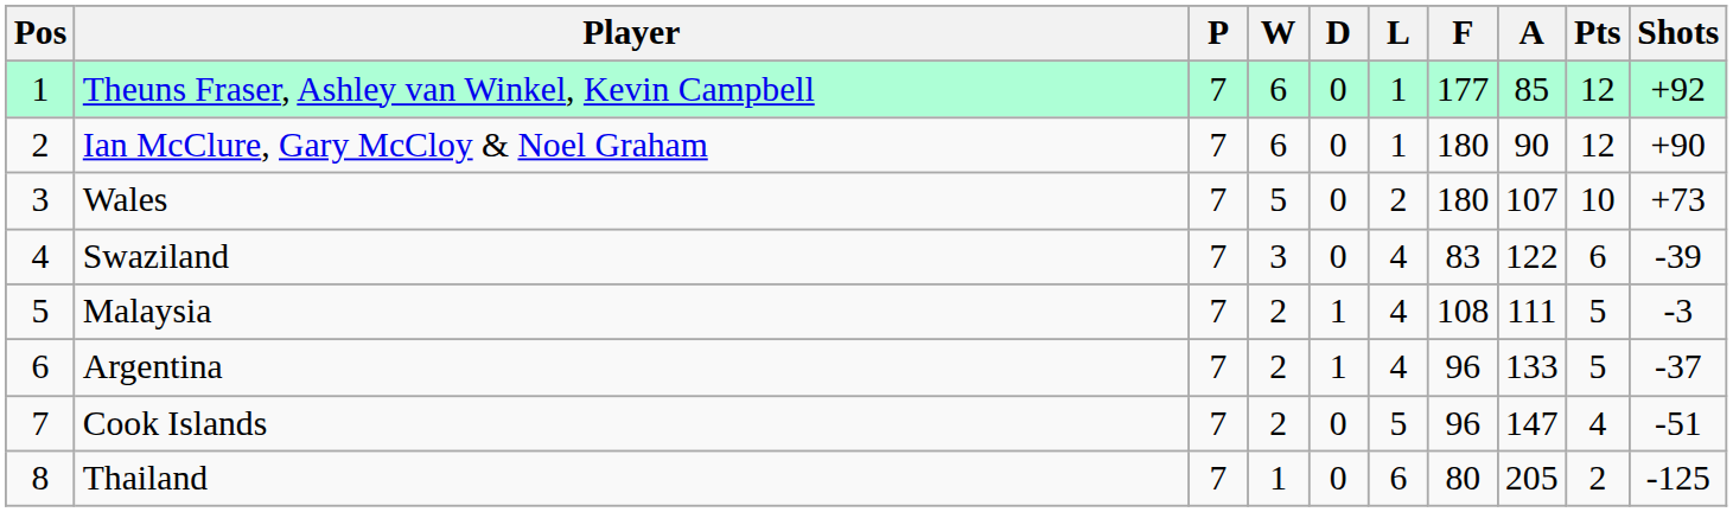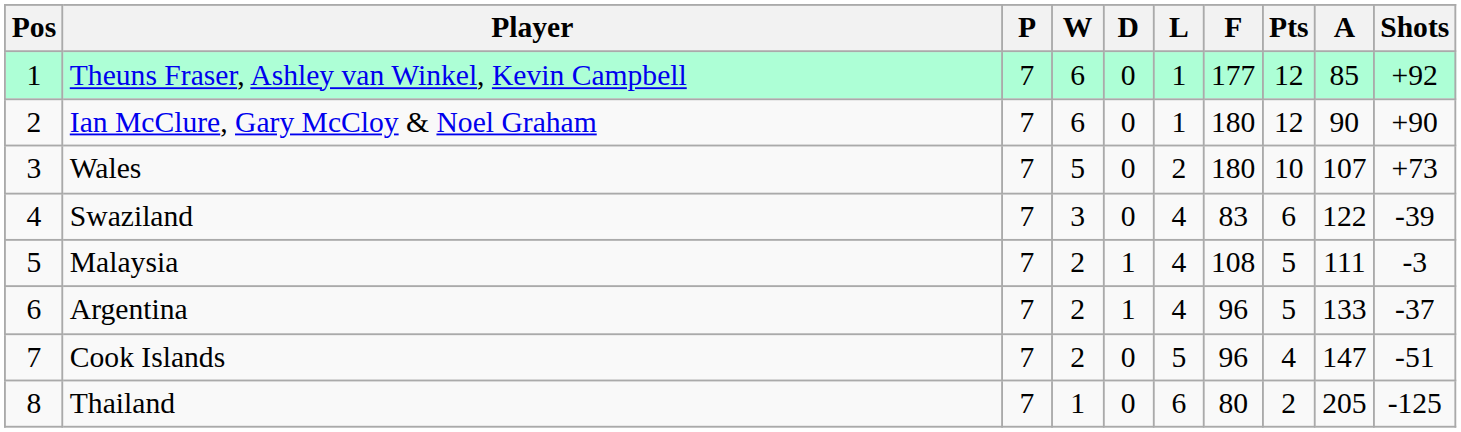 <table class="wikitable" style="font-size: 100%">
 <tr>
 <th width=20>Pos</th>
 <th width=500>Player</th>
 <th width=20>P</th>
 <th width=20>W</th>
 <th width=20>D</th>
 <th width=20>L</th>
 <th width=20>F</th>
+<th width=20>Pts</th>
 <th width=20>A</th>
-<th width=20>Pts</th>
 <th width=30>Shots</th>
 </tr>
 <tr align=center style="background: #ADFFD6;">
 <td>1</td>
 <td align="left"> <a href='#'>Theuns Fraser</a>, <a href='#'>Ashley van Winkel</a>, <a href='#'>Kevin Campbell</a></td>
 <td>7</td>
 <td>6</td>
 <td>0</td>
 <td>1</td>
 <td>177</td>
+<td>12</td>
 <td>85</td>
-<td>12</td>
 <td>+92</td>
 </tr>
 <tr align=center>
 <td>2</td>
 <td align="left"> <a href='#'>Ian McClure</a>, <a href='#'>Gary McCloy</a> & <a href='#'>Noel Graham</a></td>
 <td>7</td>
 <td>6</td>
 <td>0</td>
 <td>1</td>
 <td>180</td>
+<td>12</td>
 <td>90</td>
-<td>12</td>
 <td>+90</td>
 </tr>
 <tr align=center>
 <td>3</td>
 <td align="left"> Wales</td>
 <td>7</td>
 <td>5</td>
 <td>0</td>
 <td>2</td>
 <td>180</td>
+<td>10</td>
 <td>107</td>
-<td>10</td>
 <td>+73</td>
 </tr>
 <tr align=center>
 <td>4</td>
 <td align="left"> Swaziland</td>
 <td>7</td>
 <td>3</td>
 <td>0</td>
 <td>4</td>
 <td>83</td>
+<td>6</td>
 <td>122</td>
-<td>6</td>
 <td>-39</td>
 </tr>
 <tr align=center>
 <td>5</td>
 <td align="left"> Malaysia</td>
 <td>7</td>
 <td>2</td>
 <td>1</td>
 <td>4</td>
 <td>108</td>
+<td>5</td>
 <td>111</td>
-<td>5</td>
 <td>-3</td>
 </tr>
 <tr align=center>
 <td>6</td>
 <td align="left"> Argentina</td>
 <td>7</td>
 <td>2</td>
 <td>1</td>
 <td>4</td>
 <td>96</td>
+<td>5</td>
 <td>133</td>
-<td>5</td>
 <td>-37</td>
 </tr>
 <tr align=center>
 <td>7</td>
 <td align="left"> Cook Islands</td>
 <td>7</td>
 <td>2</td>
 <td>0</td>
 <td>5</td>
 <td>96</td>
+<td>4</td>
 <td>147</td>
-<td>4</td>
 <td>-51</td>
 </tr>
 <tr align=center>
 <td>8</td>
 <td align="left"> Thailand</td>
 <td>7</td>
 <td>1</td>
 <td>0</td>
 <td>6</td>
 <td>80</td>
+<td>2</td>
 <td>205</td>
-<td>2</td>
 <td>-125</td>
 </tr>
 </table>
